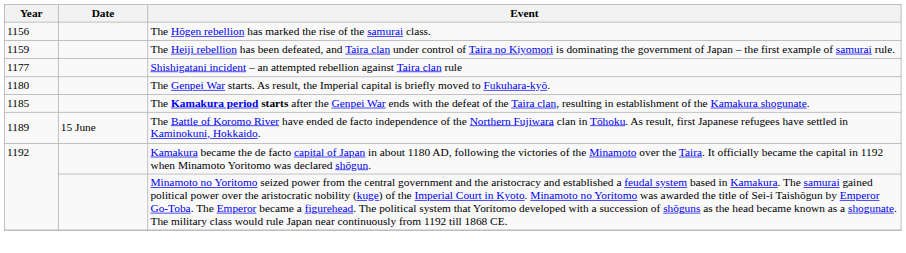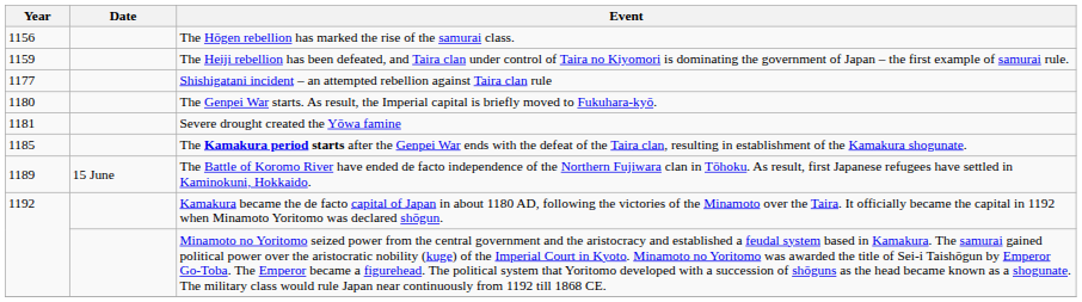 <table class="wikitable" width="100%">
 <tr>
 <th style="width:6%">Year</th>
 <th style="width:10%">Date</th>
 <th>Event</th>
 </tr>
 <tr>
 <td>1156</td>
 <td></td>
 <td>The <a href='#'>Hōgen rebellion</a> has marked the rise of the <a href='#'>samurai</a> class.</td>
 </tr>
 <tr>
 <td>1159</td>
 <td></td>
 <td>The <a href='#'>Heiji rebellion</a> has been defeated, and <a href='#'>Taira clan</a> under control of <a href='#'>Taira no Kiyomori</a> is dominating the government of Japan – the first example of <a href='#'>samurai</a> rule.</td>
 </tr>
 <tr 1168 || || The itsukushime Shrine was built>
 <td>1177</td>
 <td></td>
 <td><a href='#'>Shishigatani incident</a> – an attempted rebellion against <a href='#'>Taira clan</a> rule</td>
 </tr>
 <tr>
 <td>1180</td>
 <td></td>
 <td>The <a href='#'>Genpei War</a> starts. As result, the Imperial capital is briefly moved to <a href='#'>Fukuhara-kyō</a>.</td>
 </tr>
 <tr>
+<td>1181</td>
+<td></td>
+<td>Severe drought created the <a href='#'>Yōwa famine</a></td>
+</tr>
+<tr>
 <td>1185</td>
 <td></td>
 <td>The <strong><a href='#'>Kamakura period</a> starts</strong> after the <a href='#'>Genpei War</a> ends with the defeat of the <a href='#'>Taira clan</a>, resulting in establishment of the <a href='#'>Kamakura shogunate</a>.</td>
 </tr>
 <tr>
 <td>1189</td>
 <td>15 June</td>
 <td>The <a href='#'>Battle of Koromo River</a> have ended de facto independence of the <a href='#'>Northern Fujiwara</a> clan in <a href='#'>Tōhoku</a>. As result, first Japanese refugees have settled in <a href='#'>Kaminokuni, Hokkaido</a>.</td>
 </tr>
 <tr>
 <td rowspan="2" valign="top">1192</td>
 <td></td>
 <td><a href='#'>Kamakura</a> became the de facto <a href='#'>capital of Japan</a> in about 1180 AD, following the victories of the <a href='#'>Minamoto</a> over the <a href='#'>Taira</a>. It officially became the capital in 1192 when Minamoto Yoritomo was declared <a href='#'>shōgun</a>.</td>
 </tr>
 <tr>
 <td></td>
 <td><a href='#'>Minamoto no Yoritomo</a> seized power from the central government and the aristocracy and established a <a href='#'>feudal system</a> based in <a href='#'>Kamakura</a>. The <a href='#'>samurai</a> gained political power over the aristocratic nobility (<a href='#'>kuge</a>) of the <a href='#'>Imperial Court in Kyoto</a>. <a href='#'>Minamoto no Yoritomo</a> was awarded the title of Sei-i Taishōgun by <a href='#'>Emperor Go-Toba</a>. The <a href='#'>Emperor</a> became a <a href='#'>figurehead</a>. The political system that Yoritomo developed with a succession of <a href='#'>shōguns</a> as the head became known as a <a href='#'>shogunate</a>. The military class would rule Japan near continuously from 1192 till 1868 CE.</td>
 </tr>
 <tr>
 </tr>
 </table>
